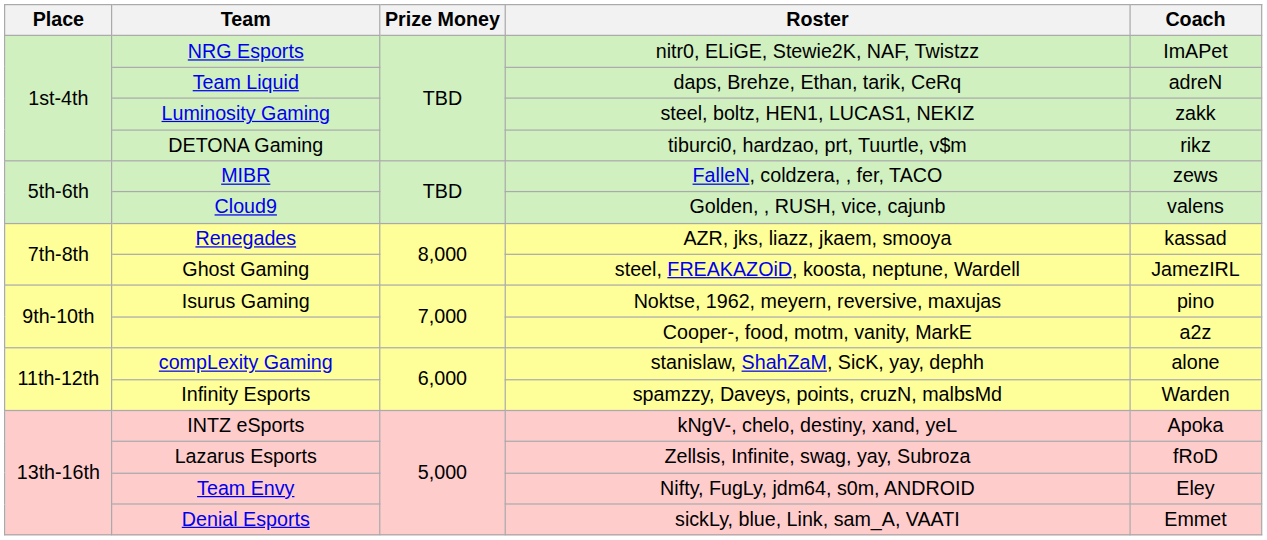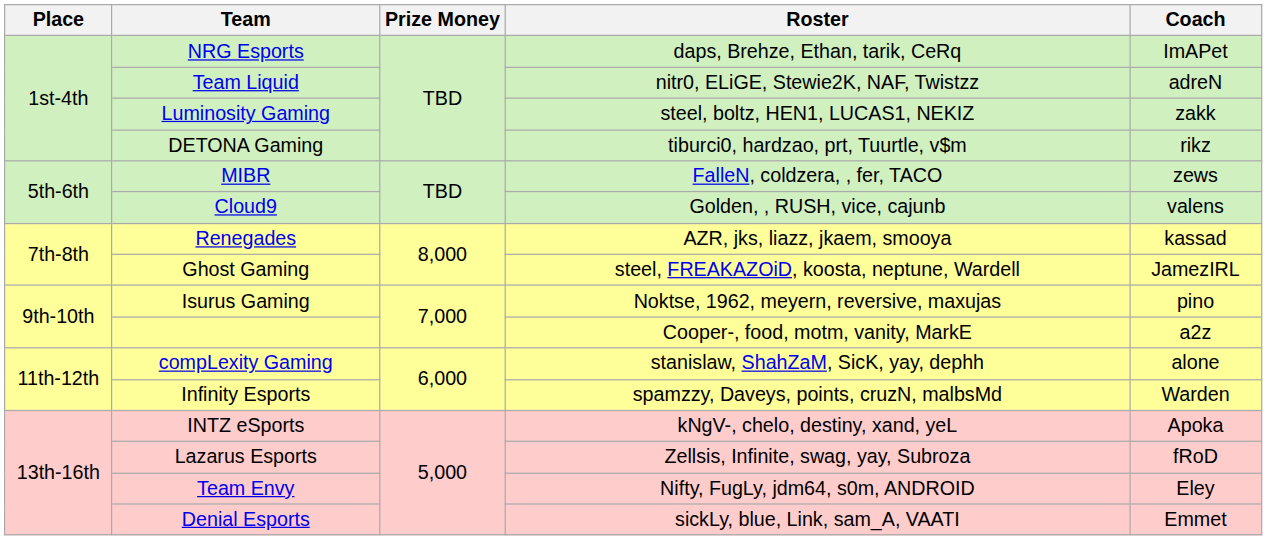 <table class="wikitable" style="text-align:center">
 <tr>
 <th width="80">Place</th>
 <th width="210">Team</th>
 <th width="95">Prize Money</th>
 <th width="500">Roster</th>
 <th width="100">Coach</th>
 </tr>
 <tr>
 <td style="background: #D0F0C0;" rowspan="4">1st-4th</td>
 <td style="background: #D0F0C0;"><a href='#'>NRG Esports</a></td>
 <td style="background: #D0F0C0;" rowspan="4">TBD</td>
-<td style="background: #D0F0C0;">nitr0, ELiGE, Stewie2K, NAF, Twistzz</td>
+<td style="background: #D0F0C0;">daps, Brehze, Ethan, tarik, CeRq</td>
 <td style="background: #D0F0C0;">ImAPet</td>
 </tr>
 <tr style="background: #D0F0C0;">
 <td style="background: #D0F0C0;"><a href='#'>Team Liquid</a></td>
-<td style="background: #D0F0C0;">daps, Brehze, Ethan, tarik, CeRq</td>
+<td style="background: #D0F0C0;">nitr0, ELiGE, Stewie2K, NAF, Twistzz</td>
 <td style="background: #D0F0C0;">adreN</td>
 </tr>
 <tr style="background: #D0F0C0;">
 <td style="background: #D0F0C0;"><a href='#'>Luminosity Gaming</a></td>
 <td style="background: #D0F0C0;">steel, boltz, HEN1, LUCAS1, NEKIZ</td>
 <td style="background: #D0F0C0;">zakk</td>
 </tr>
 <tr style="background: #D0F0C0;">
 <td style="background: #D0F0C0;">DETONA Gaming</td>
 <td style="background: #D0F0C0;">tiburci0, hardzao, prt, Tuurtle, v$m</td>
 <td style="background: #D0F0C0;">rikz</td>
 </tr>
 <tr>
 <td style="background: #D0F0C0;" rowspan="2">5th-6th</td>
 <td style="background: #D0F0C0;"><a href='#'>MIBR</a></td>
 <td style="background: #D0F0C0;" rowspan="2">TBD</td>
 <td style="background: #D0F0C0;"><a href='#'>FalleN</a>, coldzera, , fer, TACO</td>
 <td style="background: #D0F0C0;">zews</td>
 </tr>
 <tr style="background: #D0F0C0;">
 <td style="background: #D0F0C0;"><a href='#'>Cloud9</a></td>
 <td style="background: #D0F0C0;">Golden, , RUSH, vice, cajunb</td>
 <td style="background: #D0F0C0;">valens</td>
 </tr>
 <tr>
 <td style="background: #FFFF99;" rowspan="2">7th-8th</td>
 <td style="background: #FFFF99;"><a href='#'>Renegades</a></td>
 <td style="background: #FFFF99;" rowspan="2">8,000</td>
 <td style="background: #FFFF99;">AZR, jks, liazz, jkaem, smooya</td>
 <td style="background: #FFFF99;">kassad</td>
 </tr>
 <tr style="background: #FFFF99;">
 <td style="background: #FFFF99;">Ghost Gaming</td>
 <td style="background: #FFFF99;">steel, <a href='#'>FREAKAZOiD</a>, koosta, neptune, Wardell</td>
 <td style="background: #FFFF99;">JamezIRL</td>
 </tr>
 <tr>
 <td style="background: #FFFF99;" rowspan="2">9th-10th</td>
 <td style="background: #FFFF99;">Isurus Gaming</td>
 <td style="background: #FFFF99;" rowspan="2">7,000</td>
 <td style="background: #FFFF99;">Noktse, 1962, meyern, reversive, maxujas</td>
 <td style="background: #FFFF99;">pino</td>
 </tr>
 <tr>
 <td style="background: #FFFF99;"></td>
 <td style="background: #FFFF99;">Cooper-, food, motm, vanity, MarkE</td>
 <td style="background: #FFFF99;">a2z</td>
 </tr>
 <tr>
 <td style="background: #FFFF99;" rowspan="2">11th-12th</td>
 <td style="background: #FFFF99;"><a href='#'>compLexity Gaming</a></td>
 <td style="background: #FFFF99;" rowspan="2">6,000</td>
 <td style="background: #FFFF99;">stanislaw, <a href='#'>ShahZaM</a>, SicK, yay, dephh</td>
 <td style="background: #FFFF99;">alone</td>
 </tr>
 <tr>
 <td style="background: #FFFF99;">Infinity Esports</td>
 <td style="background: #FFFF99;">spamzzy, Daveys, points, cruzN, malbsMd</td>
 <td style="background: #FFFF99;">Warden</td>
 </tr>
 <tr>
 <td style="background: #FFCCCC;" rowspan="4">13th-16th</td>
 <td style="background: #FFCCCC;">INTZ eSports</td>
 <td style="background: #FFCCCC;" rowspan="4">5,000</td>
 <td style="background: #FFCCCC;">kNgV-, chelo, destiny, xand, yeL</td>
 <td style="background: #FFCCCC;">Apoka</td>
 </tr>
 <tr style="background: #FFCCCC;">
 <td style="background: #FFCCCC;">Lazarus Esports</td>
 <td style="background: #FFCCCC;">Zellsis, Infinite, swag, yay, Subroza</td>
 <td style="background: #FFCCCC;">fRoD</td>
 </tr>
 <tr style="background: #FFCCCC;">
 <td style="background: #FFCCCC;"><a href='#'>Team Envy</a></td>
 <td style="background: #FFCCCC;">Nifty, FugLy, jdm64, s0m, ANDROID</td>
 <td style="background: #FFCCCC;">Eley</td>
 </tr>
 <tr style="background: #FFCCCC;">
 <td style="background: #FFCCCC;"><a href='#'>Denial Esports</a></td>
 <td style="background: #FFCCCC;">sickLy, blue, Link, sam_A, VAATI</td>
 <td style="background: #FFCCCC;">Emmet</td>
 </tr>
 </table>
